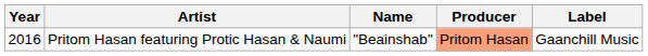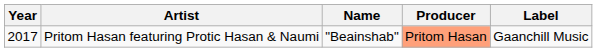 <table class="wikitable" style="font-size: 95%;">
 <tr>
 <th>Year</th>
 <th>Artist</th>
 <th>Name</th>
 <th>Producer</th>
 <th>Label</th>
 </tr>
 <tr>
-<td rowspan="1">2016</td>
+<td rowspan="1">2017</td>
 <td>Pritom Hasan featuring Protic Hasan & Naumi</td>
 <td>"Beainshab"</td>
 <td style="background: lightsalmon;">Pritom Hasan</td>
 <td>Gaanchill Music</td>
 </tr>
 </table>
